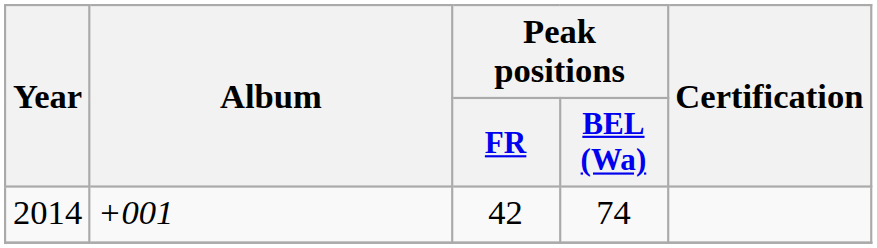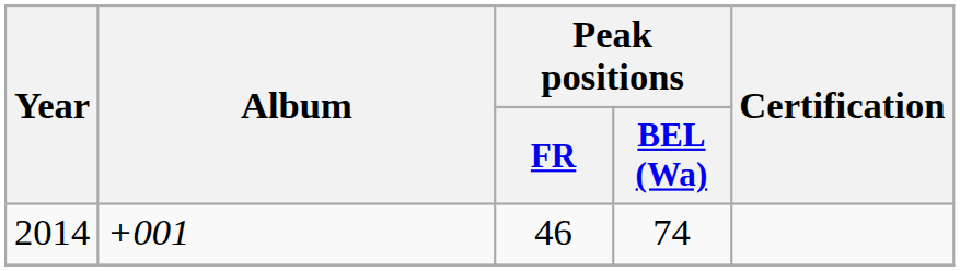 <table class="wikitable">
 <tr>
 <th align="center" rowspan="2" width="10">Year</th>
 <th align="center" rowspan="2" width="160">Album</th>
 <th align="center" colspan="2" width="20">Peak positions</th>
 <th align="center" rowspan="2" width="70">Certification</th>
 </tr>
 <tr>
 <th scope="col" style="width:3em;font-size:90%;"><a href='#'>FR</a><br></th>
 <th scope="col" style="width:3em;font-size:90%;"><a href='#'>BEL <br>(Wa)</a><br></th>
 </tr>
 <tr>
 <td style="text-align:center;">2014</td>
 <td><em>+001</em></td>
-<td style="text-align:center;">42</td>
+<td style="text-align:center;">46</td>
 <td style="text-align:center;">74</td>
 <td style="text-align:center;"></td>
 </tr>
 <tr>
 </tr>
 </table>
